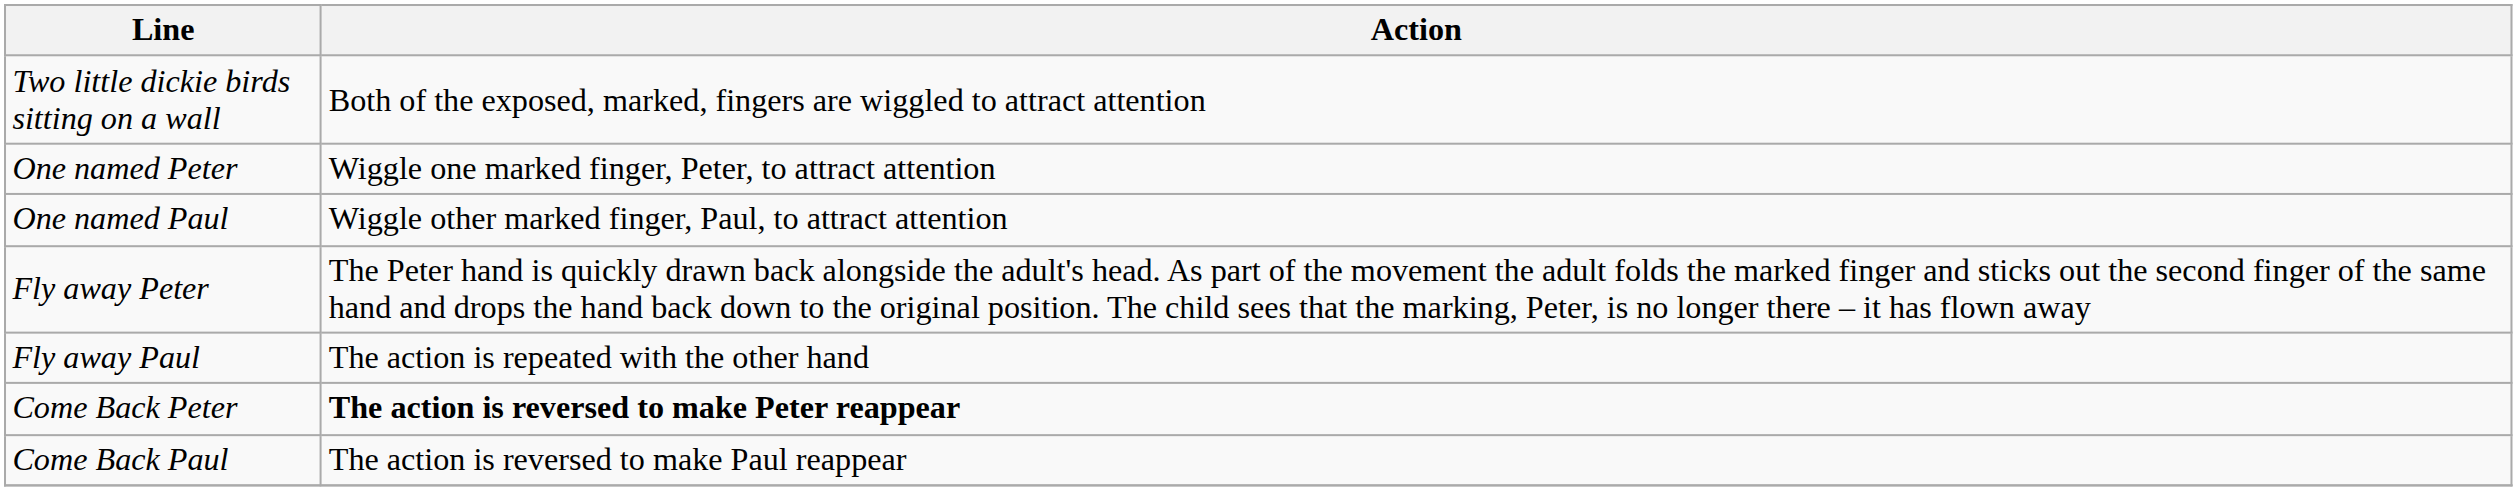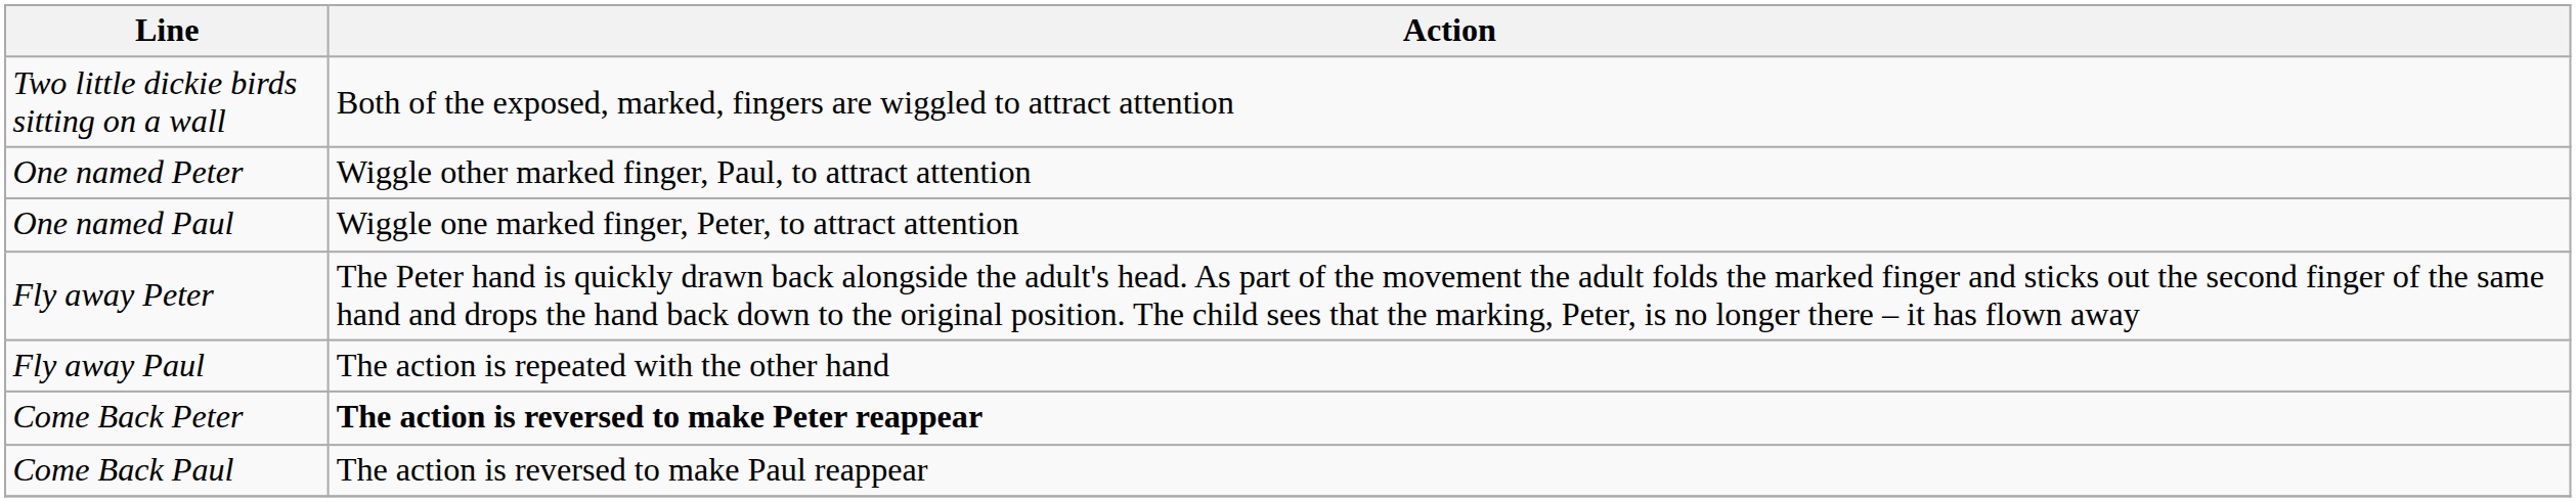 <table class="wikitable">
 <tr>
 <th width="150px">Line</th>
 <th>Action</th>
 </tr>
 <tr>
 <td><em>Two little dickie birds sitting on a wall</em></td>
 <td>Both of the exposed, marked, fingers are wiggled to attract attention</td>
 </tr>
 <tr>
 <td><em>One named Peter</em></td>
-<td>Wiggle one marked finger, Peter, to attract attention</td>
+<td>Wiggle other marked finger, Paul, to attract attention</td>
 </tr>
 <tr>
 <td><em>One named Paul</em></td>
-<td>Wiggle other marked finger, Paul, to attract attention</td>
+<td>Wiggle one marked finger, Peter, to attract attention</td>
 </tr>
 <tr>
 <td><em>Fly away Peter</em></td>
 <td>The Peter hand is quickly drawn back alongside the adult's head. As part of the movement the adult folds the marked finger and sticks out the second finger of the same hand and drops the hand back down to the original position. The child sees that the marking, Peter, is no longer there – it has flown away</td>
 </tr>
 <tr>
 <td><em>Fly away Paul</em></td>
 <td>The action is repeated with the other hand</td>
 </tr>
 <tr>
 <td><em>Come Back Peter</em></td>
 <td><strong>The action is reversed to make Peter reappear</strong></td>
 </tr>
 <tr>
 <td><em>Come Back Paul</em></td>
 <td>The action is reversed to make Paul reappear</td>
 </tr>
 <tr>
 </tr>
 </table>
